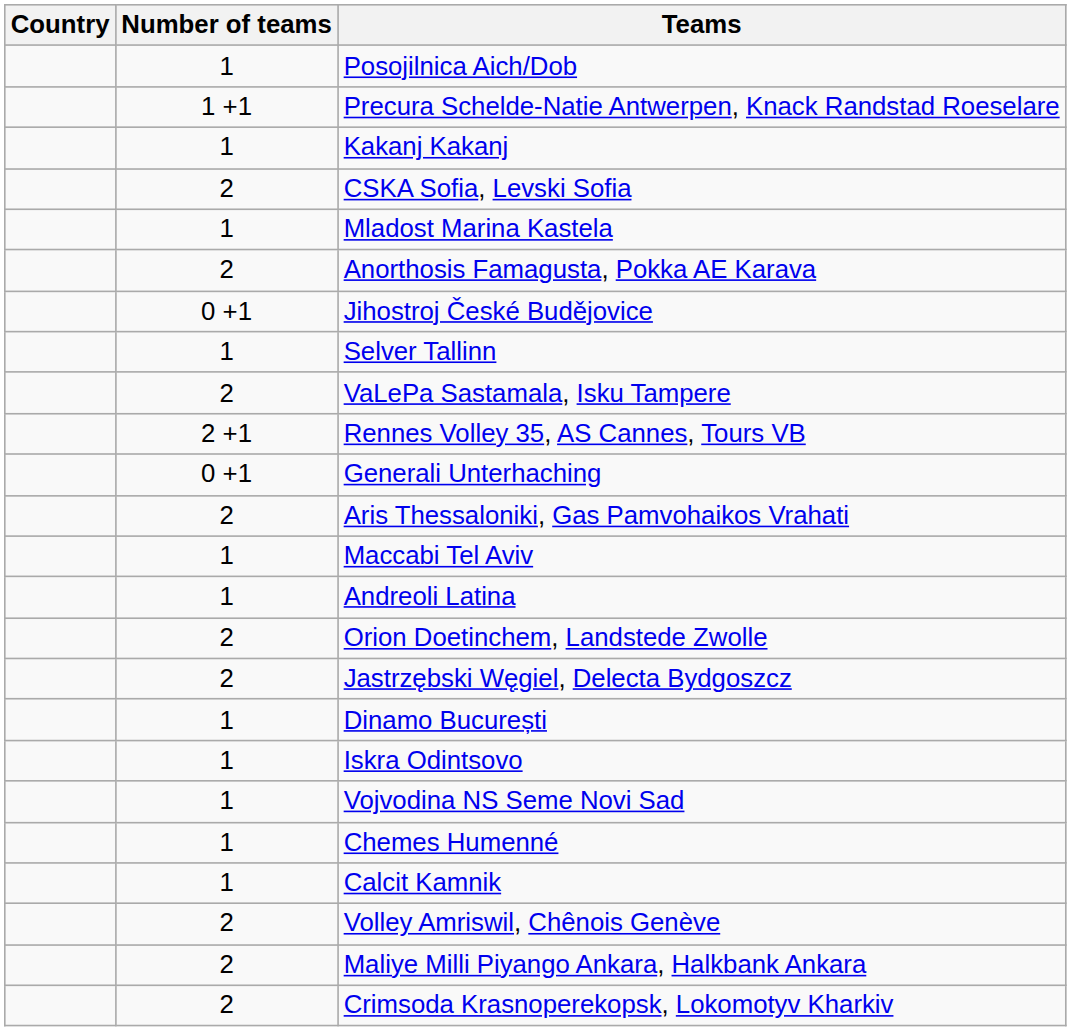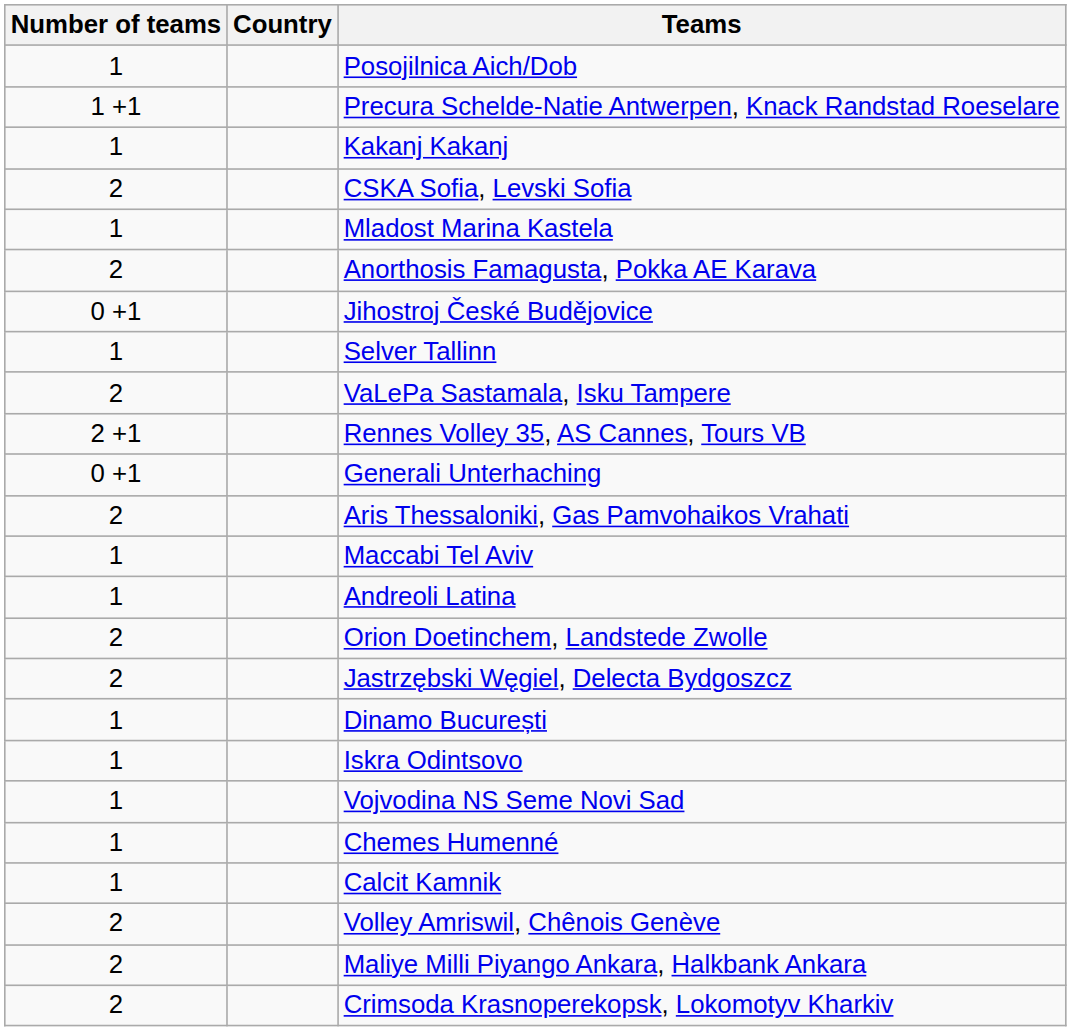 <table class="wikitable sortable" style="text-align:left">
 <tr>
+<th>Number of teams</th>
 <th>Country</th>
-<th>Number of teams</th>
 <th>Teams</th>
 </tr>
 <tr>
+<td align="center">1</td>
 <td></td>
-<td align="center">1</td>
 <td><a href='#'>Posojilnica Aich/Dob</a></td>
 </tr>
 <tr>
+<td align="center">1 +1</td>
 <td></td>
-<td align="center">1 +1</td>
 <td><a href='#'>Precura Schelde-Natie Antwerpen</a>, <a href='#'>Knack Randstad Roeselare</a></td>
 </tr>
 <tr>
+<td align="center">1</td>
 <td></td>
-<td align="center">1</td>
 <td><a href='#'>Kakanj Kakanj</a></td>
 </tr>
 <tr>
+<td align="center">2</td>
 <td></td>
-<td align="center">2</td>
 <td><a href='#'>CSKA Sofia</a>, <a href='#'>Levski Sofia</a></td>
 </tr>
 <tr>
+<td align="center">1</td>
 <td></td>
-<td align="center">1</td>
 <td><a href='#'>Mladost Marina Kastela</a></td>
 </tr>
 <tr>
+<td align="center">2</td>
 <td></td>
-<td align="center">2</td>
 <td><a href='#'>Anorthosis Famagusta</a>, <a href='#'>Pokka AE Karava</a></td>
 </tr>
 <tr>
+<td align="center">0 +1</td>
 <td></td>
-<td align="center">0 +1</td>
 <td><a href='#'>Jihostroj České Budějovice</a></td>
 </tr>
 <tr>
+<td align="center">1</td>
 <td></td>
-<td align="center">1</td>
 <td><a href='#'>Selver Tallinn</a></td>
 </tr>
 <tr>
+<td align="center">2</td>
 <td></td>
-<td align="center">2</td>
 <td><a href='#'>VaLePa Sastamala</a>, <a href='#'>Isku Tampere</a></td>
 </tr>
 <tr>
+<td align="center">2 +1</td>
 <td></td>
-<td align="center">2 +1</td>
 <td><a href='#'>Rennes Volley 35</a>, <a href='#'>AS Cannes</a>, <a href='#'>Tours VB</a></td>
 </tr>
 <tr>
+<td align="center">0 +1</td>
 <td></td>
-<td align="center">0 +1</td>
 <td><a href='#'>Generali Unterhaching</a></td>
 </tr>
 <tr>
+<td align="center">2</td>
 <td></td>
-<td align="center">2</td>
 <td><a href='#'>Aris Thessaloniki</a>, <a href='#'>Gas Pamvohaikos Vrahati</a></td>
 </tr>
 <tr>
+<td align="center">1</td>
 <td></td>
-<td align="center">1</td>
 <td><a href='#'>Maccabi Tel Aviv</a></td>
 </tr>
 <tr>
+<td align="center">1</td>
 <td></td>
-<td align="center">1</td>
 <td><a href='#'>Andreoli Latina</a></td>
 </tr>
 <tr>
+<td align="center">2</td>
 <td></td>
-<td align="center">2</td>
 <td><a href='#'>Orion Doetinchem</a>, <a href='#'>Landstede Zwolle</a></td>
 </tr>
 <tr>
+<td align="center">2</td>
 <td></td>
-<td align="center">2</td>
 <td><a href='#'>Jastrzębski Węgiel</a>, <a href='#'>Delecta Bydgoszcz</a></td>
 </tr>
 <tr>
+<td align="center">1</td>
 <td></td>
-<td align="center">1</td>
 <td><a href='#'>Dinamo București</a></td>
 </tr>
 <tr>
+<td align="center">1</td>
 <td></td>
-<td align="center">1</td>
 <td><a href='#'>Iskra Odintsovo</a></td>
 </tr>
 <tr>
+<td align="center">1</td>
 <td></td>
-<td align="center">1</td>
 <td><a href='#'>Vojvodina NS Seme Novi Sad</a></td>
 </tr>
 <tr>
+<td align="center">1</td>
 <td></td>
-<td align="center">1</td>
 <td><a href='#'>Chemes Humenné</a></td>
 </tr>
 <tr>
+<td align="center">1</td>
 <td></td>
-<td align="center">1</td>
 <td><a href='#'>Calcit Kamnik</a></td>
 </tr>
 <tr>
+<td align="center">2</td>
 <td></td>
-<td align="center">2</td>
 <td><a href='#'>Volley Amriswil</a>, <a href='#'>Chênois Genève</a></td>
 </tr>
 <tr>
+<td align="center">2</td>
 <td></td>
-<td align="center">2</td>
 <td><a href='#'>Maliye Milli Piyango Ankara</a>, <a href='#'>Halkbank Ankara</a></td>
 </tr>
 <tr>
+<td align="center">2</td>
 <td></td>
-<td align="center">2</td>
 <td><a href='#'>Crimsoda Krasnoperekopsk</a>, <a href='#'>Lokomotyv Kharkiv</a></td>
 </tr>
 </table>
